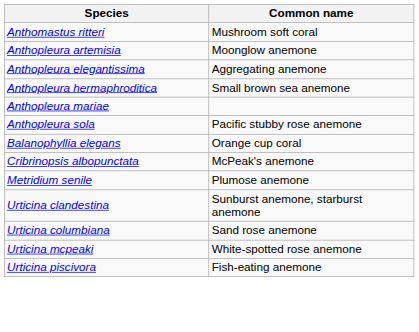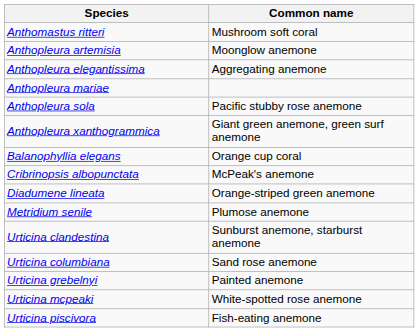 <table width=90% class="wikitable">
 <tr>
 <th width=25%>Species</th>
 <th width=25%>Common name</th>
 </tr>
 <tr>
 <td><em><a href='#'>Anthomastus ritteri</a></em></td>
 <td>Mushroom soft coral</td>
 </tr>
 <tr>
 <td><em><a href='#'>Anthopleura artemisia</a></em></td>
 <td>Moonglow anemone</td>
 </tr>
 <tr>
 <td><em><a href='#'>Anthopleura elegantissima</a></em></td>
 <td>Aggregating anemone</td>
 </tr>
 <tr>
-<td><em><a href='#'>Anthopleura hermaphroditica</a></em></td>
-<td>Small brown sea anemone</td>
-</tr>
-<tr>
 <td><em><a href='#'>Anthopleura mariae</a></em></td>
 <td></td>
 </tr>
 <tr>
 <td><em><a href='#'>Anthopleura sola</a></em></td>
 <td>Pacific stubby rose anemone</td>
 </tr>
 <tr>
+<td><em><a href='#'>Anthopleura xanthogrammica</a></em></td>
+<td>Giant green anemone, green surf anemone</td>
+</tr>
+<tr>
 <td><em><a href='#'>Balanophyllia elegans</a></em></td>
 <td>Orange cup coral</td>
 </tr>
 <tr>
 <td><em><a href='#'>Cribrinopsis albopunctata</a></em></td>
 <td>McPeak's anemone</td>
+</tr>
+<tr>
+<td><em><a href='#'>Diadumene lineata</a></em></td>
+<td>Orange-striped green anemone</td>
 </tr>
 <tr>
 <td><em><a href='#'>Metridium senile</a></em></td>
 <td>Plumose anemone</td>
 </tr>
 <tr>
 <td><em><a href='#'>Urticina clandestina</a></em></td>
 <td>Sunburst anemone, starburst anemone</td>
 </tr>
 <tr>
 <td><em><a href='#'>Urticina columbiana</a></em></td>
 <td>Sand rose anemone</td>
 </tr>
 <tr>
+<td><em><a href='#'>Urticina grebelnyi</a></em></td>
+<td>Painted anemone</td>
+</tr>
+<tr>
 <td><em><a href='#'>Urticina mcpeaki</a></em></td>
 <td>White-spotted rose anemone</td>
 </tr>
 <tr>
 <td><em><a href='#'>Urticina piscivora</a></em></td>
 <td>Fish-eating anemone</td>
 </tr>
 </table>
